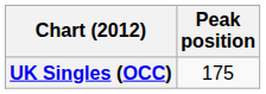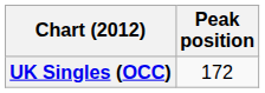 <table class="wikitable plainrowheaders" style="text-align:center">
 <tr>
 <th scope="col">Chart (2012)</th>
 <th scope="col">Peak<br>position</th>
 </tr>
 <tr>
 <th scope="row"><a href='#'>UK Singles</a> (<a href='#'>OCC</a>)</th>
-<td>175</td>
+<td>172</td>
 </tr>
 </table>
